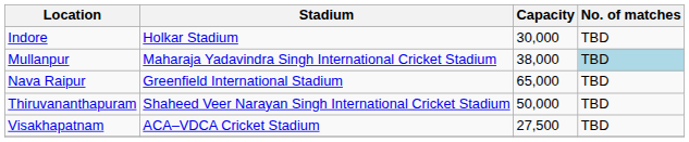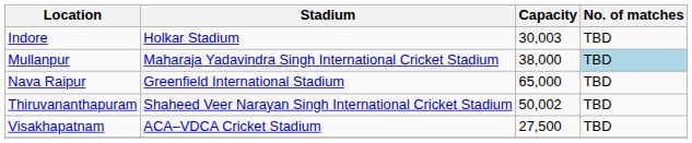 <table class="wikitable">
 <tr>
 <th>Location</th>
 <th>Stadium</th>
 <th>Capacity</th>
 <th>No. of matches</th>
 </tr>
 <tr>
 <td><a href='#'>Indore</a></td>
 <td><a href='#'>Holkar Stadium</a></td>
-<td>30,000</td>
+<td>30,003</td>
 <td>TBD</td>
 </tr>
 <tr>
 <td><a href='#'>Mullanpur</a></td>
 <td><a href='#'>Maharaja Yadavindra Singh International Cricket Stadium</a></td>
 <td>38,000</td>
 <td style="background: lightblue;">TBD</td>
 </tr>
 <tr>
 <td><a href='#'>Nava Raipur</a></td>
 <td><a href='#'>Greenfield International Stadium</a></td>
 <td>65,000</td>
 <td>TBD</td>
 </tr>
 <tr>
 <td><a href='#'>Thiruvananthapuram</a></td>
 <td><a href='#'>Shaheed Veer Narayan Singh International Cricket Stadium</a></td>
-<td>50,000</td>
+<td>50,002</td>
 <td>TBD</td>
 </tr>
 <tr>
 <td><a href='#'>Visakhapatnam</a></td>
 <td><a href='#'>ACA–VDCA Cricket Stadium</a></td>
 <td>27,500</td>
 <td>TBD</td>
 </tr>
 <tr>
 </tr>
 </table>
